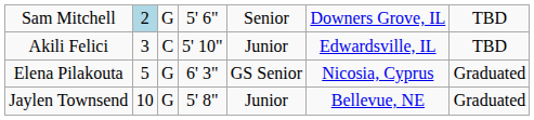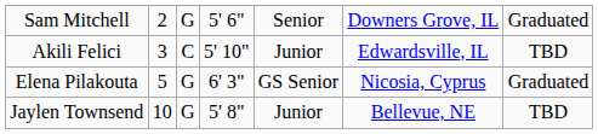 <table class="wikitable sortable" style="text-align: center">
 <tr align=center>
 </tr>
 <tr>
 <td>Sam Mitchell</td>
-<td style="background: lightblue;">2</td>
+<td>2</td>
 <td>G</td>
 <td>5' 6"</td>
 <td>Senior</td>
 <td><a href='#'>Downers Grove, IL</a></td>
-<td>TBD</td>
+<td>Graduated</td>
 </tr>
 <tr>
 <td>Akili Felici</td>
 <td>3</td>
 <td>C</td>
 <td>5' 10"</td>
 <td> Junior</td>
 <td><a href='#'>Edwardsville, IL</a></td>
 <td>TBD</td>
 </tr>
 <tr>
 <td>Elena Pilakouta</td>
 <td>5</td>
 <td>G</td>
 <td>6' 3"</td>
 <td>GS Senior</td>
 <td><a href='#'>Nicosia, Cyprus</a></td>
 <td>Graduated</td>
 </tr>
 <tr>
 <td>Jaylen Townsend</td>
 <td>10</td>
 <td>G</td>
 <td>5' 8"</td>
 <td>Junior</td>
 <td><a href='#'>Bellevue, NE</a></td>
-<td>Graduated</td>
+<td>TBD</td>
 </tr>
 </table>
